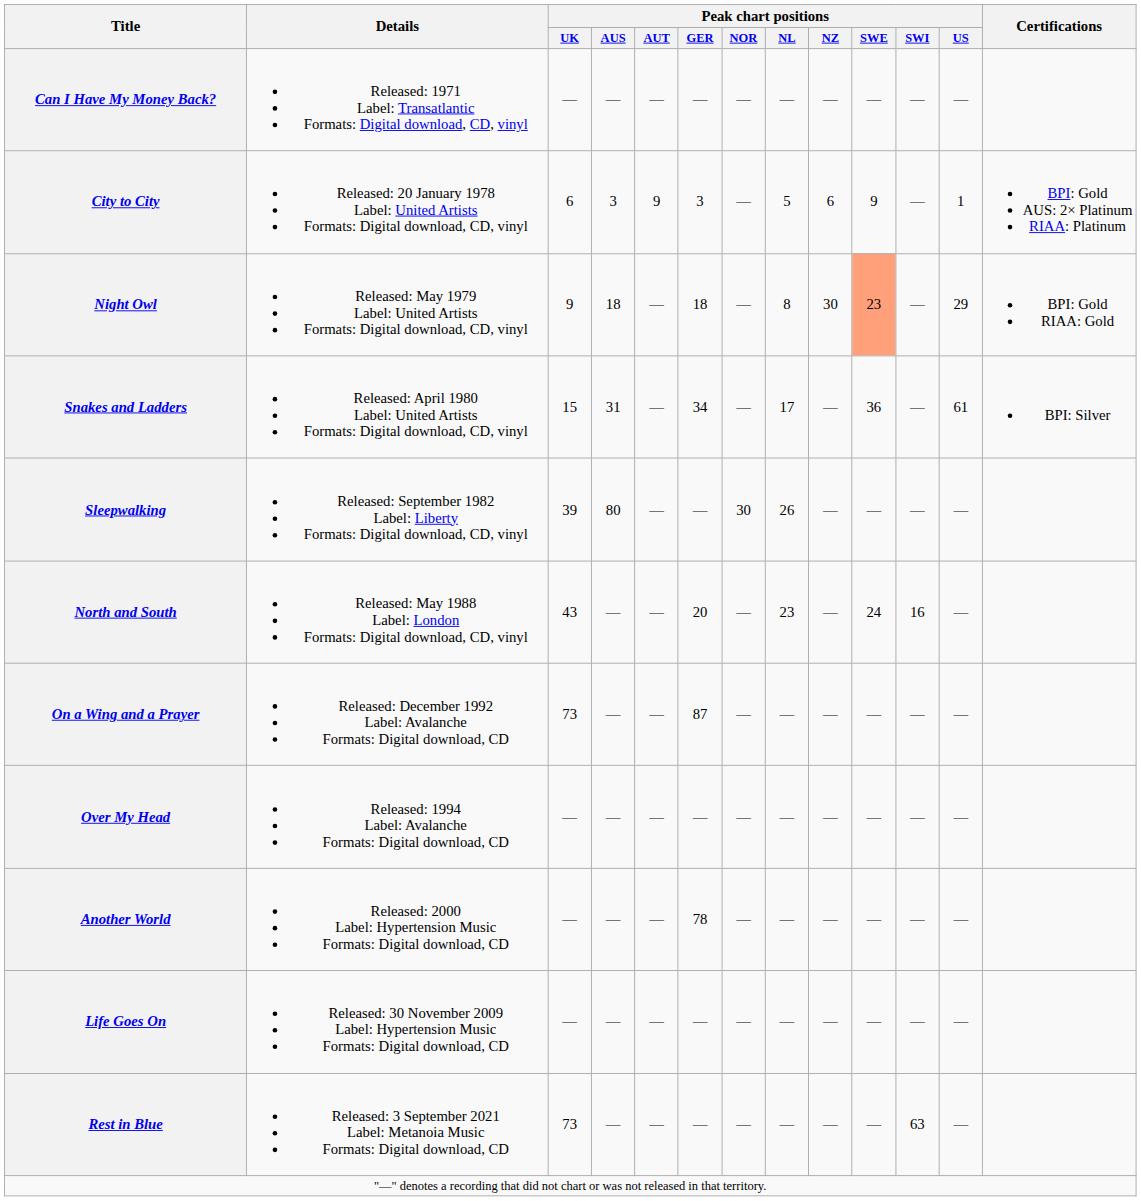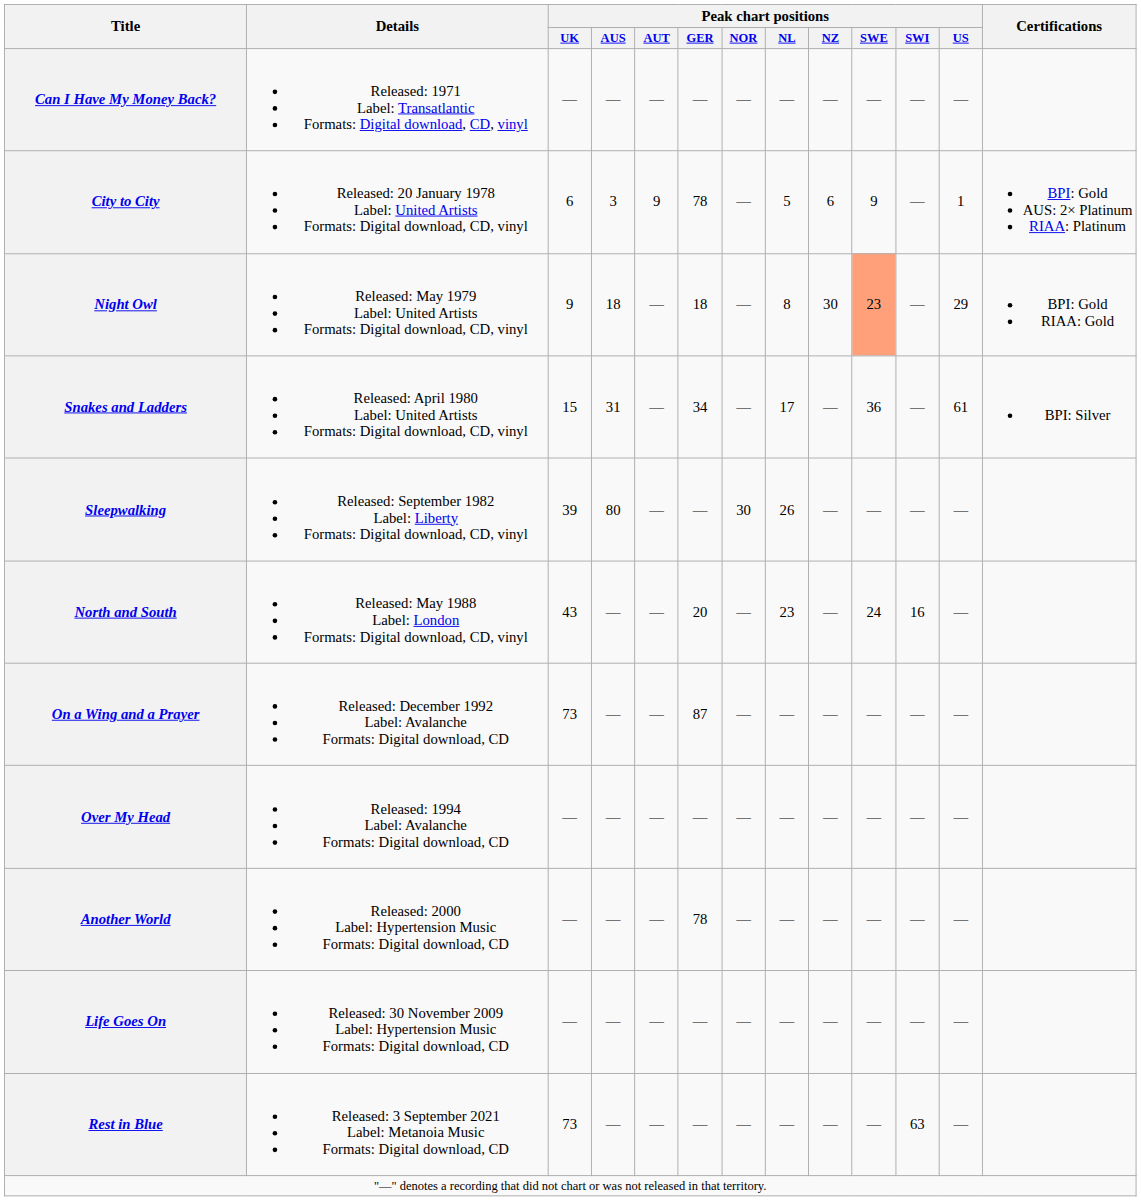 <table class="wikitable plainrowheaders" style="text-align:center;">
 <tr>
 <th scope="col" rowspan="2" style="width:16em;">Title</th>
 <th scope="col" rowspan="2" style="width:20em;">Details</th>
 <th scope="col" colspan="10">Peak chart positions</th>
 <th scope="col" rowspan="2">Certifications</th>
 </tr>
 <tr>
 <th scope="col" style="width:3em;font-size:85%;"><a href='#'>UK</a><br></th>
 <th scope="col" style="width:3em;font-size:85%;"><a href='#'>AUS</a><br></th>
 <th scope="col" style="width:3em;font-size:85%;"><a href='#'>AUT</a><br></th>
 <th scope="col" style="width:3em;font-size:85%;"><a href='#'>GER</a><br></th>
 <th scope="col" style="width:3em;font-size:85%;"><a href='#'>NOR</a><br></th>
 <th scope="col" style="width:3em;font-size:85%;"><a href='#'>NL</a><br></th>
 <th scope="col" style="width:3em;font-size:85%;"><a href='#'>NZ</a><br></th>
 <th scope="col" style="width:3em;font-size:85%;"><a href='#'>SWE</a><br></th>
 <th scope="col" style="width:3em;font-size:85%;"><a href='#'>SWI</a><br></th>
 <th scope="col" style="width:3em;font-size:85%;"><a href='#'>US</a><br></th>
 </tr>
 <tr>
 <th scope="row"><em><a href='#'>Can I Have My Money Back?</a></em></th>
 <td><br><ul><li>Released: 1971</li><li>Label: <a href='#'>Transatlantic</a></li><li>Formats: <a href='#'>Digital download</a>, <a href='#'>CD</a>, <a href='#'>vinyl</a></li></ul></td>
 <td>—</td>
 <td>—</td>
 <td>—</td>
 <td>—</td>
 <td>—</td>
 <td>—</td>
 <td>—</td>
 <td>—</td>
 <td>—</td>
 <td>—</td>
 <td></td>
 </tr>
 <tr>
 <th scope="row"><em><a href='#'>City to City</a></em></th>
 <td><br><ul><li>Released: 20 January 1978</li><li>Label: <a href='#'>United Artists</a></li><li>Formats: Digital download, CD, vinyl</li></ul></td>
 <td>6</td>
 <td>3</td>
 <td>9</td>
-<td>3</td>
+<td>78</td>
 <td>—</td>
 <td>5</td>
 <td>6</td>
 <td>9</td>
 <td>—</td>
 <td>1</td>
 <td><br><ul><li><a href='#'>BPI</a>: Gold</li><li>AUS: 2× Platinum</li><li><a href='#'>RIAA</a>: Platinum</li></ul></td>
 </tr>
 <tr>
 <th scope="row"><em><a href='#'>Night Owl</a></em></th>
 <td><br><ul><li>Released: May 1979</li><li>Label: United Artists</li><li>Formats: Digital download, CD, vinyl</li></ul></td>
 <td>9</td>
 <td>18</td>
 <td>—</td>
 <td>18</td>
 <td>—</td>
 <td>8</td>
 <td>30</td>
 <td style="background: lightsalmon;">23</td>
 <td>—</td>
 <td>29</td>
 <td><br><ul><li>BPI: Gold</li><li>RIAA: Gold</li></ul></td>
 </tr>
 <tr>
 <th scope="row"><em><a href='#'>Snakes and Ladders</a></em></th>
 <td><br><ul><li>Released: April 1980</li><li>Label: United Artists</li><li>Formats: Digital download, CD, vinyl</li></ul></td>
 <td>15</td>
 <td>31</td>
 <td>—</td>
 <td>34</td>
 <td>—</td>
 <td>17</td>
 <td>—</td>
 <td>36</td>
 <td>—</td>
 <td>61</td>
 <td><br><ul><li>BPI: Silver</li></ul></td>
 </tr>
 <tr>
 <th scope="row"><em><a href='#'>Sleepwalking</a></em></th>
 <td><br><ul><li>Released: September 1982</li><li>Label: <a href='#'>Liberty</a></li><li>Formats: Digital download, CD, vinyl</li></ul></td>
 <td>39</td>
 <td>80</td>
 <td>—</td>
 <td>—</td>
 <td>30</td>
 <td>26</td>
 <td>—</td>
 <td>—</td>
 <td>—</td>
 <td>—</td>
 <td></td>
 </tr>
 <tr>
 <th scope="row"><em><a href='#'>North and South</a></em></th>
 <td><br><ul><li>Released: May 1988</li><li>Label: <a href='#'>London</a></li><li>Formats: Digital download, CD, vinyl</li></ul></td>
 <td>43</td>
 <td>—</td>
 <td>—</td>
 <td>20</td>
 <td>—</td>
 <td>23</td>
 <td>—</td>
 <td>24</td>
 <td>16</td>
 <td>—</td>
 <td></td>
 </tr>
 <tr>
 <th scope="row"><em><a href='#'>On a Wing and a Prayer</a></em></th>
 <td><br><ul><li>Released: December 1992</li><li>Label: Avalanche</li><li>Formats: Digital download, CD</li></ul></td>
 <td>73</td>
 <td>—</td>
 <td>—</td>
 <td>87</td>
 <td>—</td>
 <td>—</td>
 <td>—</td>
 <td>—</td>
 <td>—</td>
 <td>—</td>
 <td></td>
 </tr>
 <tr>
 <th scope="row"><em><a href='#'>Over My Head</a></em></th>
 <td><br><ul><li>Released: 1994</li><li>Label: Avalanche</li><li>Formats: Digital download, CD</li></ul></td>
 <td>—</td>
 <td>—</td>
 <td>—</td>
 <td>—</td>
 <td>—</td>
 <td>—</td>
 <td>—</td>
 <td>—</td>
 <td>—</td>
 <td>—</td>
 <td></td>
 </tr>
 <tr>
 <th scope="row"><em><a href='#'>Another World</a></em></th>
 <td><br><ul><li>Released: 2000</li><li>Label: Hypertension Music</li><li>Formats: Digital download, CD</li></ul></td>
 <td>—</td>
 <td>—</td>
 <td>—</td>
 <td>78</td>
 <td>—</td>
 <td>—</td>
 <td>—</td>
 <td>—</td>
 <td>—</td>
 <td>—</td>
 <td></td>
 </tr>
 <tr>
 <th scope="row"><em><a href='#'>Life Goes On</a></em></th>
 <td><br><ul><li>Released: 30 November 2009</li><li>Label: Hypertension Music</li><li>Formats: Digital download, CD</li></ul></td>
 <td>—</td>
 <td>—</td>
 <td>—</td>
 <td>—</td>
 <td>—</td>
 <td>—</td>
 <td>—</td>
 <td>—</td>
 <td>—</td>
 <td>—</td>
 <td></td>
 </tr>
 <tr>
 <th scope="row"><em><a href='#'>Rest in Blue</a></em></th>
 <td><br><ul><li>Released: 3 September 2021</li><li>Label: Metanoia Music</li><li>Formats: Digital download, CD</li></ul></td>
 <td>73</td>
 <td>—</td>
 <td>—</td>
 <td>—</td>
 <td>—</td>
 <td>—</td>
 <td>—</td>
 <td>—</td>
 <td>63</td>
 <td>—</td>
 <td></td>
 </tr>
 <tr>
 <td colspan="16" style="font-size:85%">"—" denotes a recording that did not chart or was not released in that territory.</td>
 </tr>
 </table>
